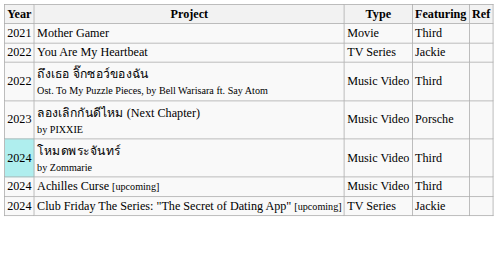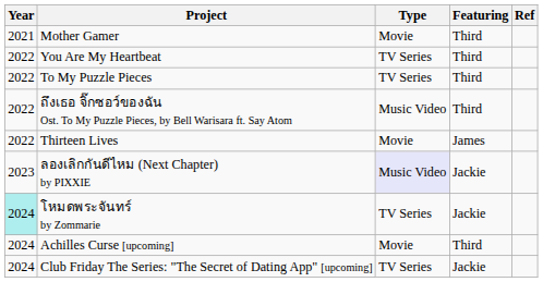 <table class="wikitable sortable mw-collapsible mw-collapsed">
 <tr>
 <th>Year</th>
 <th>Project</th>
 <th>Type</th>
 <th>Featuring</th>
 <th>Ref</th>
 </tr>
 <tr>
 <td>2021</td>
 <td>Mother Gamer</td>
 <td>Movie</td>
 <td>Third</td>
 <td></td>
 </tr>
 <tr>
 <td>2022</td>
 <td>You Are My Heartbeat</td>
 <td>TV Series</td>
-<td>Jackie</td>
+<td>Third</td>
+<td></td>
+</tr>
+<tr>
+<td>2022</td>
+<td>To My Puzzle Pieces</td>
+<td>TV Series</td>
+<td>Third</td>
 <td></td>
 </tr>
 <tr>
 <td>2022</td>
 <td>ถึงเธอ จิ๊กซอว์ของฉัน<br><small>Ost. To My Puzzle Pieces, by Bell Warisara ft. Say Atom</small></td>
 <td>Music Video</td>
 <td>Third</td>
 <td></td>
 </tr>
 <tr>
+<td>2022</td>
+<td>Thirteen Lives</td>
+<td>Movie</td>
+<td>James</td>
+<td></td>
+</tr>
+<tr>
 <td>2023</td>
 <td>ลองเลิกกันดีไหม (Next Chapter)<br><small>by PIXXIE</small></td>
-<td>Music Video</td>
-<td>Porsche</td>
+<td style="background: lavender;">Music Video</td>
+<td>Jackie</td>
 <td></td>
 </tr>
 <tr>
 <td style="background: paleturquoise;">2024</td>
 <td>โหมดพระจันทร์<br><small>by Zommarie</small></td>
-<td>Music Video</td>
-<td>Third</td>
+<td>TV Series</td>
+<td>Jackie</td>
 <td></td>
 </tr>
 <tr>
 <td>2024</td>
 <td>Achilles Curse <small>[upcoming]</small></td>
-<td>Music Video</td>
+<td>Movie</td>
 <td>Third</td>
 <td></td>
 </tr>
 <tr>
 <td>2024</td>
 <td>Club Friday The Series: "The Secret of Dating App" <small>[upcoming]</small></td>
 <td>TV Series</td>
 <td>Jackie</td>
 <td></td>
 </tr>
 </table>
